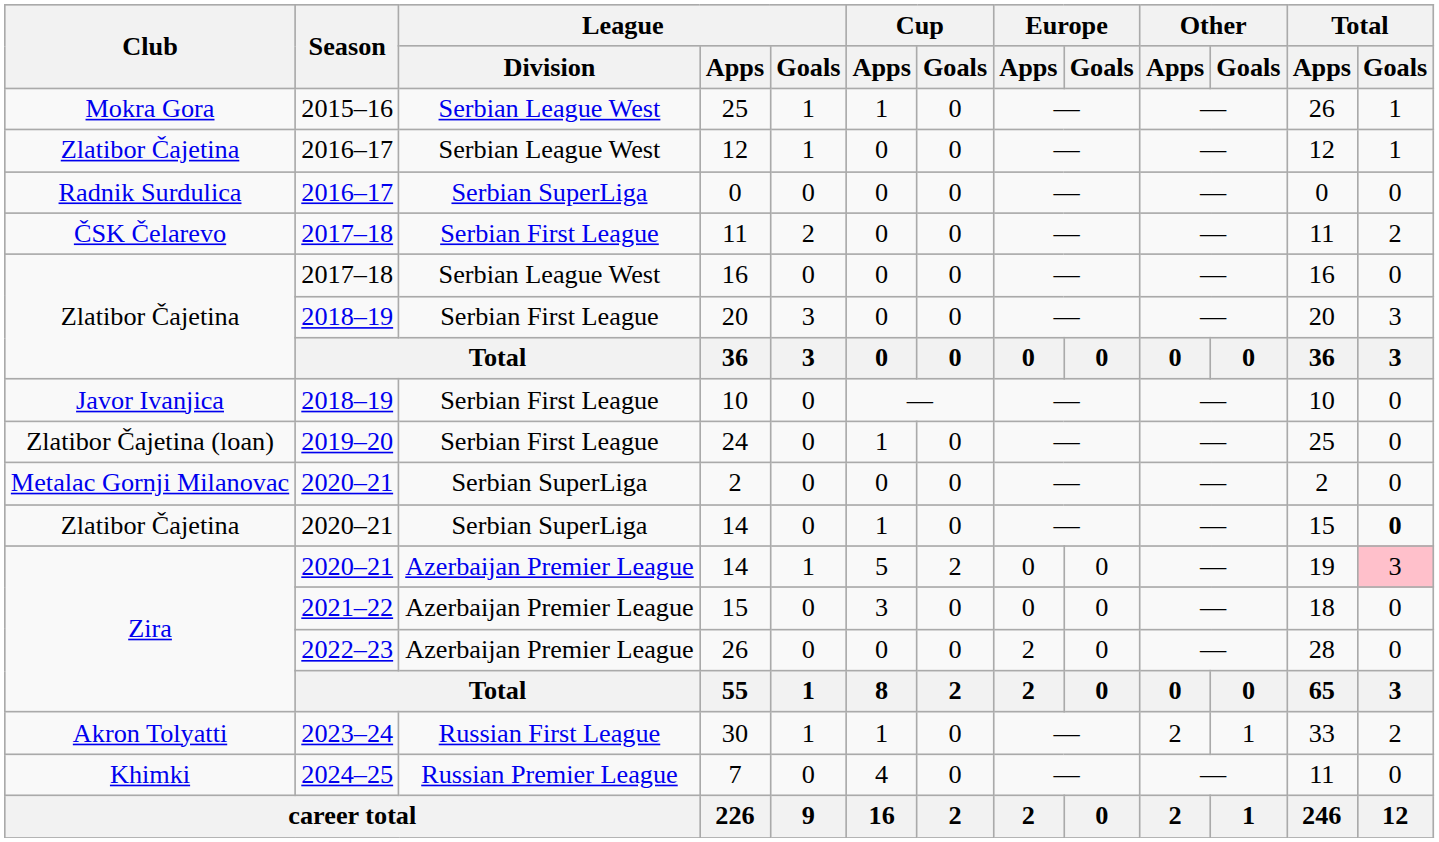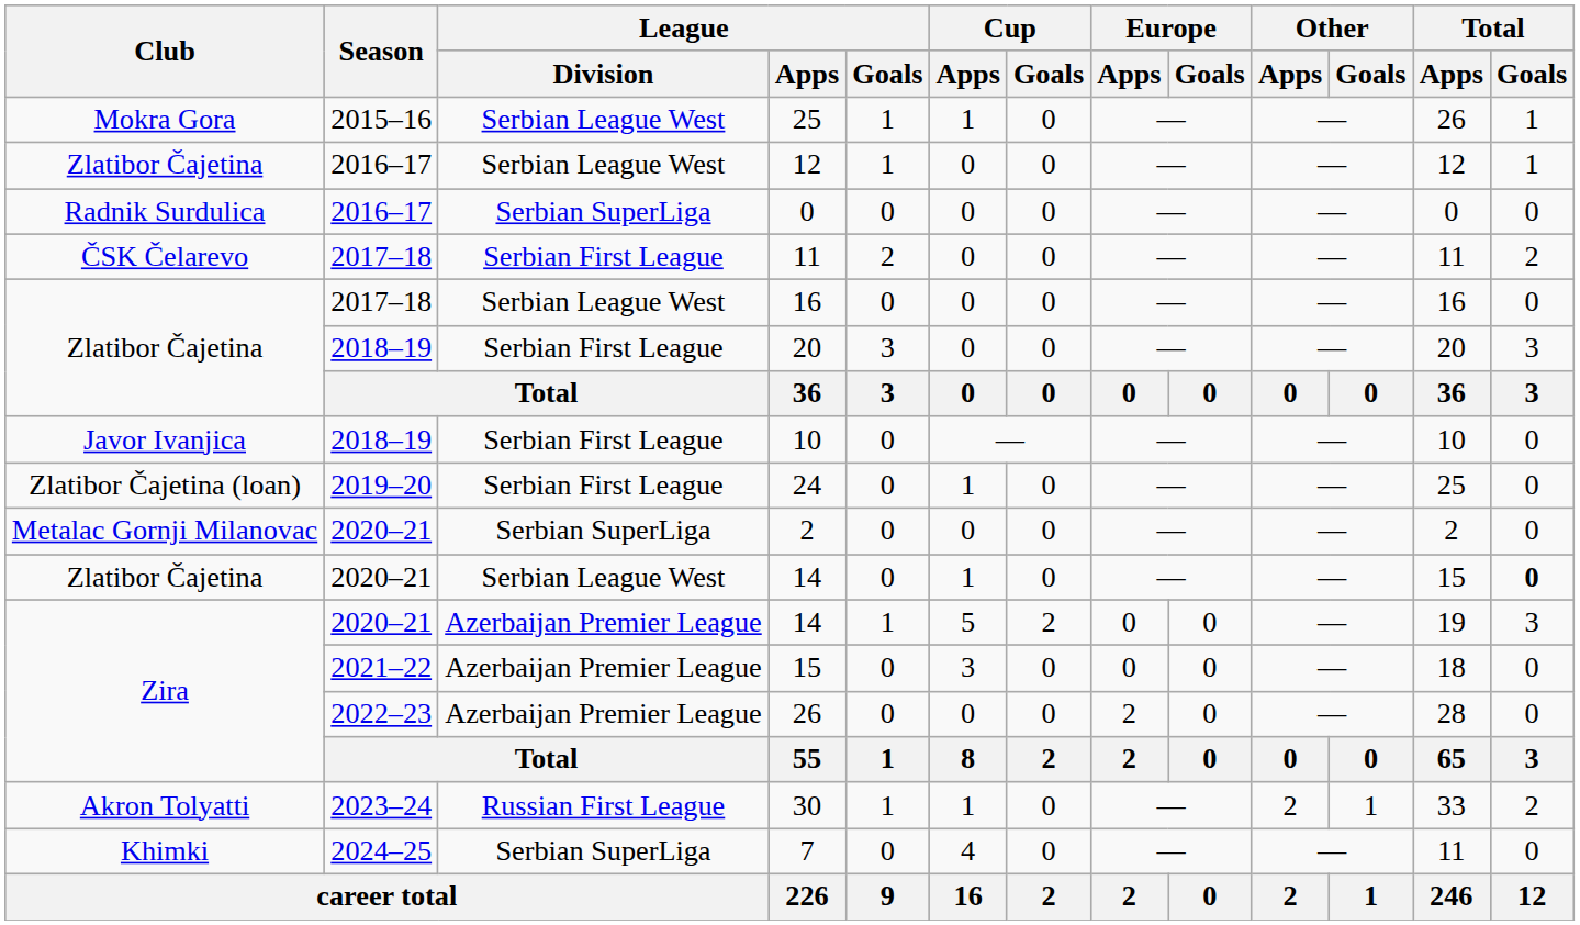 <table class="wikitable" style="text-align:center">
 <tr>
 <th rowspan="2">Club</th>
 <th rowspan="2">Season</th>
 <th colspan="3">League</th>
 <th colspan="2">Cup</th>
 <th colspan="2">Europe</th>
 <th colspan="2">Other</th>
 <th colspan="2">Total</th>
 </tr>
 <tr>
 <th>Division</th>
 <th>Apps</th>
 <th>Goals</th>
 <th>Apps</th>
 <th>Goals</th>
 <th>Apps</th>
 <th>Goals</th>
 <th>Apps</th>
 <th>Goals</th>
 <th>Apps</th>
 <th>Goals</th>
 </tr>
 <tr>
 <td><a href='#'>Mokra Gora</a></td>
 <td>2015–16</td>
 <td><a href='#'>Serbian League West</a></td>
 <td>25</td>
 <td>1</td>
 <td>1</td>
 <td>0</td>
 <td colspan="2">—</td>
 <td colspan="2">—</td>
 <td>26</td>
 <td>1</td>
 </tr>
 <tr>
 <td><a href='#'>Zlatibor Čajetina</a></td>
 <td>2016–17</td>
 <td>Serbian League West</td>
 <td>12</td>
 <td>1</td>
 <td>0</td>
 <td>0</td>
 <td colspan="2">—</td>
 <td colspan="2">—</td>
 <td>12</td>
 <td>1</td>
 </tr>
 <tr>
 <td><a href='#'>Radnik Surdulica</a></td>
 <td><a href='#'>2016–17</a></td>
 <td><a href='#'>Serbian SuperLiga</a></td>
 <td>0</td>
 <td>0</td>
 <td>0</td>
 <td>0</td>
 <td colspan="2">—</td>
 <td colspan="2">—</td>
 <td>0</td>
 <td>0</td>
 </tr>
 <tr>
 <td><a href='#'>ČSK Čelarevo</a></td>
 <td><a href='#'>2017–18</a></td>
 <td><a href='#'>Serbian First League</a></td>
 <td>11</td>
 <td>2</td>
 <td>0</td>
 <td>0</td>
 <td colspan="2">—</td>
 <td colspan="2">—</td>
 <td>11</td>
 <td>2</td>
 </tr>
 <tr>
 <td rowspan="3">Zlatibor Čajetina</td>
 <td>2017–18</td>
 <td>Serbian League West</td>
 <td>16</td>
 <td>0</td>
 <td>0</td>
 <td>0</td>
 <td colspan="2">—</td>
 <td colspan="2">—</td>
 <td>16</td>
 <td>0</td>
 </tr>
 <tr>
 <td><a href='#'>2018–19</a></td>
 <td>Serbian First League</td>
 <td>20</td>
 <td>3</td>
 <td>0</td>
 <td>0</td>
 <td colspan="2">—</td>
 <td colspan="2">—</td>
 <td>20</td>
 <td>3</td>
 </tr>
 <tr>
 <th colspan="2">Total</th>
 <th>36</th>
 <th>3</th>
 <th>0</th>
 <th>0</th>
 <th>0</th>
 <th>0</th>
 <th>0</th>
 <th>0</th>
 <th>36</th>
 <th>3</th>
 </tr>
 <tr>
 <td><a href='#'>Javor Ivanjica</a></td>
 <td><a href='#'>2018–19</a></td>
 <td>Serbian First League</td>
 <td>10</td>
 <td>0</td>
 <td colspan="2">—</td>
 <td colspan="2">—</td>
 <td colspan="2">—</td>
 <td>10</td>
 <td>0</td>
 </tr>
 <tr>
 <td>Zlatibor Čajetina (loan)</td>
 <td><a href='#'>2019–20</a></td>
 <td>Serbian First League</td>
 <td>24</td>
 <td>0</td>
 <td>1</td>
 <td>0</td>
 <td colspan="2">—</td>
 <td colspan="2">—</td>
 <td>25</td>
 <td>0</td>
 </tr>
 <tr>
 <td><a href='#'>Metalac Gornji Milanovac</a></td>
 <td><a href='#'>2020–21</a></td>
 <td>Serbian SuperLiga</td>
 <td>2</td>
 <td>0</td>
 <td>0</td>
 <td>0</td>
 <td colspan="2">—</td>
 <td colspan="2">—</td>
 <td>2</td>
 <td>0</td>
 </tr>
 <tr>
 <td>Zlatibor Čajetina</td>
 <td>2020–21</td>
-<td>Serbian SuperLiga</td>
+<td>Serbian League West</td>
 <td>14</td>
 <td>0</td>
 <td>1</td>
 <td>0</td>
 <td colspan="2">—</td>
 <td colspan="2">—</td>
 <td>15</td>
 <td><strong>0</strong></td>
 </tr>
 <tr>
 <td rowspan="4"><a href='#'>Zira</a></td>
 <td><a href='#'>2020–21</a></td>
 <td><a href='#'>Azerbaijan Premier League</a></td>
 <td>14</td>
 <td>1</td>
 <td>5</td>
 <td>2</td>
 <td>0</td>
 <td>0</td>
 <td colspan="2">—</td>
 <td>19</td>
-<td style="background: pink;">3</td>
+<td>3</td>
 </tr>
 <tr>
 <td><a href='#'>2021–22</a></td>
 <td>Azerbaijan Premier League</td>
 <td>15</td>
 <td>0</td>
 <td>3</td>
 <td>0</td>
 <td>0</td>
 <td>0</td>
 <td colspan="2">—</td>
 <td>18</td>
 <td>0</td>
 </tr>
 <tr>
 <td><a href='#'>2022–23</a></td>
 <td>Azerbaijan Premier League</td>
 <td>26</td>
 <td>0</td>
 <td>0</td>
 <td>0</td>
 <td>2</td>
 <td>0</td>
 <td colspan="2">—</td>
 <td>28</td>
 <td>0</td>
 </tr>
 <tr>
 <th colspan="2">Total</th>
 <th>55</th>
 <th>1</th>
 <th>8</th>
 <th>2</th>
 <th>2</th>
 <th>0</th>
 <th>0</th>
 <th>0</th>
 <th>65</th>
 <th>3</th>
 </tr>
 <tr>
 <td><a href='#'>Akron Tolyatti</a></td>
 <td><a href='#'>2023–24</a></td>
 <td><a href='#'>Russian First League</a></td>
 <td>30</td>
 <td>1</td>
 <td>1</td>
 <td>0</td>
 <td colspan="2">—</td>
 <td>2</td>
 <td>1</td>
 <td>33</td>
 <td>2</td>
 </tr>
 <tr>
 <td><a href='#'>Khimki</a></td>
 <td><a href='#'>2024–25</a></td>
-<td><a href='#'>Russian Premier League</a></td>
+<td>Serbian SuperLiga</td>
 <td>7</td>
 <td>0</td>
 <td>4</td>
 <td>0</td>
 <td colspan="2">—</td>
 <td colspan="2">—</td>
 <td>11</td>
 <td>0</td>
 </tr>
 <tr>
 <th colspan="3">career total</th>
 <th>226</th>
 <th>9</th>
 <th>16</th>
 <th>2</th>
 <th>2</th>
 <th>0</th>
 <th>2</th>
 <th>1</th>
 <th>246</th>
 <th>12</th>
 </tr>
 </table>
